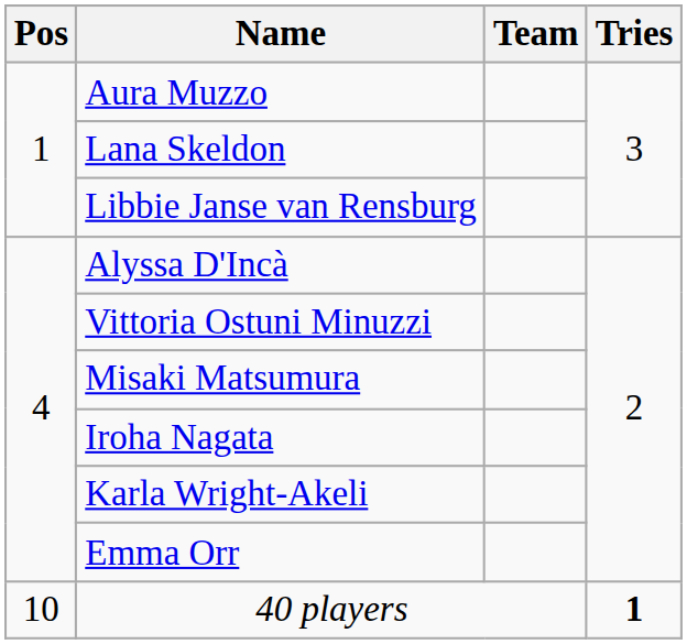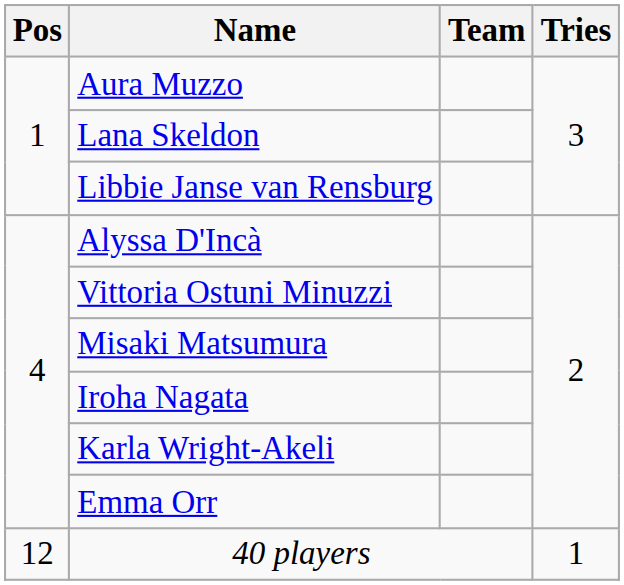 <table class="wikitable" style="text-align:center">
 <tr>
 <th>Pos</th>
 <th>Name</th>
 <th>Team</th>
 <th>Tries</th>
 </tr>
 <tr>
 <td rowspan=3>1</td>
 <td align="left"><a href='#'>Aura Muzzo</a></td>
 <td align="left"></td>
 <td rowspan=3>3</td>
 </tr>
 <tr>
 <td align="left"><a href='#'>Lana Skeldon</a></td>
 <td align="left"></td>
 </tr>
 <tr>
 <td align="left"><a href='#'>Libbie Janse van Rensburg</a></td>
 <td align="left"></td>
 </tr>
 <tr>
 <td rowspan=6>4</td>
 <td align="left"><a href='#'>Alyssa D'Incà</a></td>
 <td align="left"></td>
 <td rowspan=6>2</td>
 </tr>
 <tr>
 <td align="left"><a href='#'>Vittoria Ostuni Minuzzi</a></td>
 <td align="left"></td>
 </tr>
 <tr>
 <td align="left"><a href='#'>Misaki Matsumura</a></td>
 <td align="left"></td>
 </tr>
 <tr>
 <td align="left"><a href='#'>Iroha Nagata</a></td>
 <td align="left"></td>
 </tr>
 <tr>
 <td align="left"><a href='#'>Karla Wright-Akeli</a></td>
 <td align="left"></td>
 </tr>
 <tr>
 <td align="left"><a href='#'>Emma Orr</a></td>
 <td align="left"></td>
 </tr>
 <tr>
-<td>10</td>
+<td>12</td>
 <td colspan=2><em>40 players</em></td>
-<td><strong>1</strong></td>
+<td>1</td>
 </tr>
 </table>
